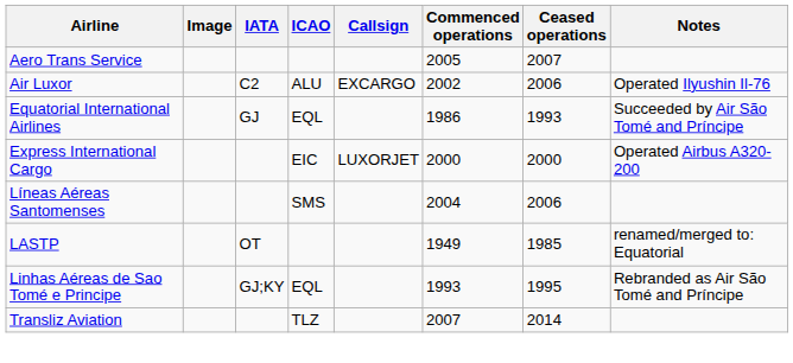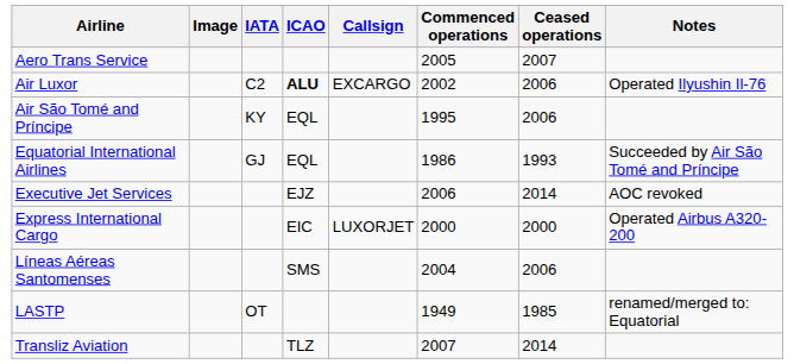 <table class="wikitable sortable" style="border-collapse:collapse; margin:auto;" border="1" cellpadding="3">
 <tr valign="middle">
 <th style="width:175px;">Airline</th>
 <th>Image</th>
 <th><a href='#'>IATA</a></th>
 <th><a href='#'>ICAO</a></th>
 <th><a href='#'>Callsign</a></th>
 <th>Commenced<br>operations</th>
 <th>Ceased<br>operations</th>
 <th style="width:175px;">Notes</th>
 </tr>
 <tr>
 <td><a href='#'>Aero Trans Service</a></td>
 <td></td>
 <td></td>
 <td></td>
 <td></td>
 <td>2005</td>
 <td>2007</td>
 <td></td>
 </tr>
 <tr>
 <td><a href='#'>Air Luxor</a></td>
 <td></td>
 <td>C2</td>
-<td>ALU</td>
+<td><strong>ALU</strong></td>
 <td>EXCARGO</td>
 <td>2002</td>
 <td>2006</td>
 <td>Operated <a href='#'>Ilyushin Il-76</a></td>
+</tr>
+<tr>
+<td><a href='#'>Air São Tomé and Príncipe</a></td>
+<td></td>
+<td>KY</td>
+<td>EQL</td>
+<td></td>
+<td>1995</td>
+<td>2006</td>
+<td></td>
 </tr>
 <tr>
 <td><a href='#'>Equatorial International Airlines</a></td>
 <td></td>
 <td>GJ</td>
 <td>EQL</td>
 <td></td>
 <td>1986</td>
 <td>1993</td>
 <td>Succeeded by <a href='#'>Air São Tomé and Príncipe</a></td>
+</tr>
+<tr>
+<td><a href='#'>Executive Jet Services</a></td>
+<td></td>
+<td></td>
+<td>EJZ</td>
+<td></td>
+<td>2006</td>
+<td>2014</td>
+<td>AOC revoked</td>
 </tr>
 <tr>
 <td><a href='#'>Express International Cargo</a></td>
 <td></td>
 <td></td>
 <td>EIC</td>
 <td>LUXORJET</td>
 <td>2000</td>
 <td>2000</td>
 <td>Operated <a href='#'>Airbus A320-200</a></td>
 </tr>
 <tr>
 <td><a href='#'>Líneas Aéreas Santomenses</a></td>
 <td></td>
 <td></td>
 <td>SMS</td>
 <td></td>
 <td>2004</td>
 <td>2006</td>
 <td></td>
 </tr>
 <tr>
 <td><a href='#'>LASTP</a></td>
 <td></td>
 <td>OT</td>
 <td></td>
 <td></td>
 <td>1949</td>
 <td>1985</td>
 <td>renamed/merged to: Equatorial</td>
 </tr>
 <tr>
-<td><a href='#'>Linhas Aéreas de Sao Tomé e Principe</a></td>
-<td></td>
-<td>GJ;KY</td>
-<td>EQL</td>
-<td></td>
-<td>1993</td>
-<td>1995</td>
-<td>Rebranded as Air São Tomé and Príncipe</td>
-</tr>
-<tr>
 <td><a href='#'>Transliz Aviation</a></td>
 <td></td>
 <td></td>
 <td>TLZ</td>
 <td></td>
 <td>2007</td>
 <td>2014</td>
 <td></td>
 </tr>
 </table>
